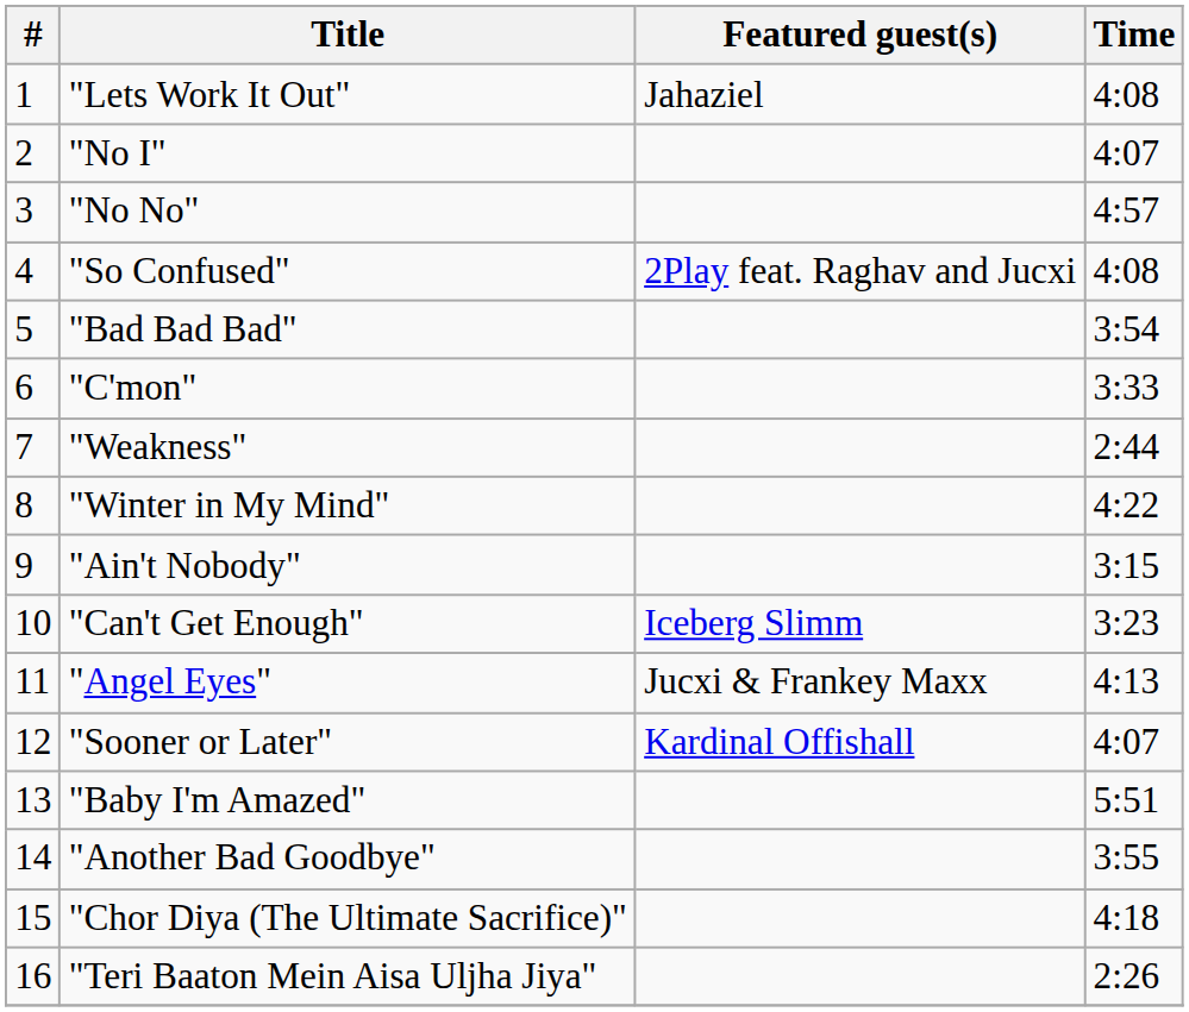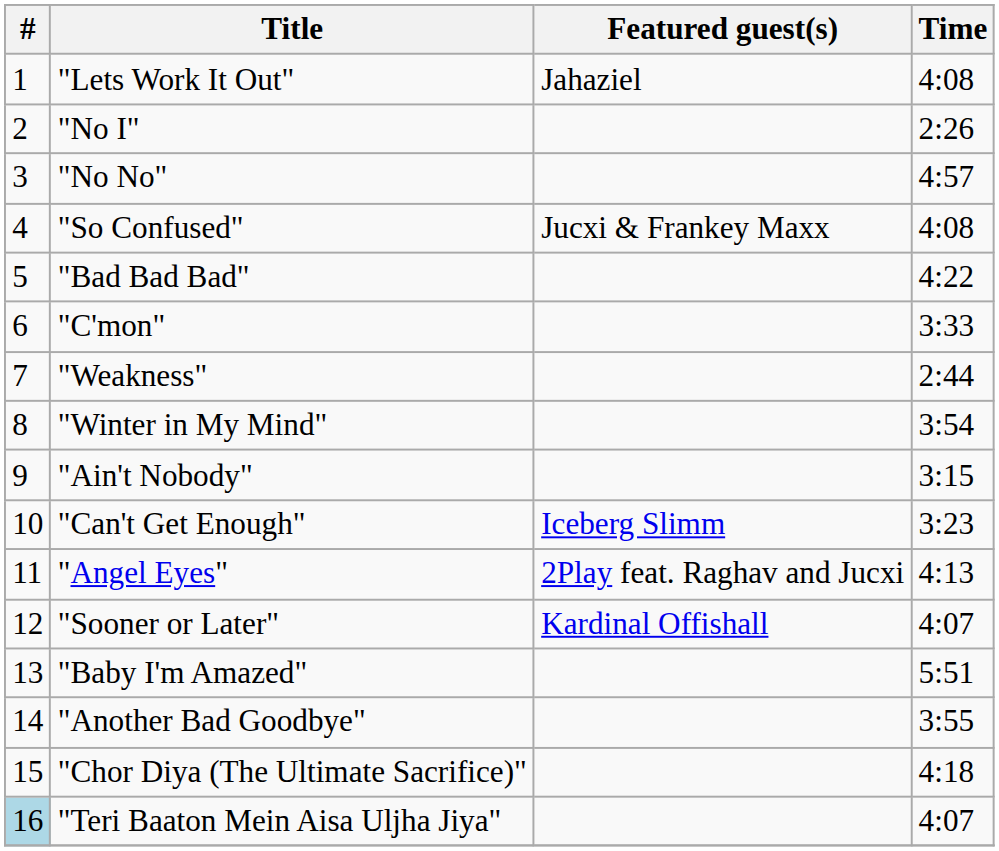 <table class="wikitable">
 <tr>
 <th align="center">#</th>
 <th align="center">Title</th>
 <th align="center">Featured guest(s)</th>
 <th align="center">Time</th>
 </tr>
 <tr>
 <td>1</td>
 <td>"Lets Work It Out"</td>
 <td>Jahaziel</td>
 <td>4:08</td>
 </tr>
 <tr>
 <td>2</td>
 <td>"No I"</td>
 <td></td>
-<td>4:07</td>
+<td>2:26</td>
 </tr>
 <tr>
 <td>3</td>
 <td>"No No"</td>
 <td></td>
 <td>4:57</td>
 </tr>
 <tr>
 <td>4</td>
 <td>"So Confused"</td>
-<td><a href='#'>2Play</a> feat. Raghav and Jucxi</td>
+<td>Jucxi & Frankey Maxx</td>
 <td>4:08</td>
 </tr>
 <tr>
 <td>5</td>
 <td>"Bad Bad Bad"</td>
 <td></td>
-<td>3:54</td>
+<td>4:22</td>
 </tr>
 <tr>
 <td>6</td>
 <td>"C'mon"</td>
 <td></td>
 <td>3:33</td>
 </tr>
 <tr>
 <td>7</td>
 <td>"Weakness"</td>
 <td></td>
 <td>2:44</td>
 </tr>
 <tr>
 <td>8</td>
 <td>"Winter in My Mind"</td>
 <td></td>
-<td>4:22</td>
+<td>3:54</td>
 </tr>
 <tr>
 <td>9</td>
 <td>"Ain't Nobody"</td>
 <td></td>
 <td>3:15</td>
 </tr>
 <tr>
 <td>10</td>
 <td>"Can't Get Enough"</td>
 <td><a href='#'>Iceberg Slimm</a></td>
 <td>3:23</td>
 </tr>
 <tr>
 <td>11</td>
 <td>"<a href='#'>Angel Eyes</a>"</td>
-<td>Jucxi & Frankey Maxx</td>
+<td><a href='#'>2Play</a> feat. Raghav and Jucxi</td>
 <td>4:13</td>
 </tr>
 <tr>
 <td>12</td>
 <td>"Sooner or Later"</td>
 <td><a href='#'>Kardinal Offishall</a></td>
 <td>4:07</td>
 </tr>
 <tr>
 <td>13</td>
 <td>"Baby I'm Amazed"</td>
 <td></td>
 <td>5:51</td>
 </tr>
 <tr>
 <td>14</td>
 <td>"Another Bad Goodbye"</td>
 <td></td>
 <td>3:55</td>
 </tr>
 <tr>
 <td>15</td>
 <td>"Chor Diya (The Ultimate Sacrifice)"</td>
 <td></td>
 <td>4:18</td>
 </tr>
 <tr>
-<td>16</td>
+<td style="background: lightblue;">16</td>
 <td>"Teri Baaton Mein Aisa Uljha Jiya"</td>
 <td></td>
-<td>2:26</td>
+<td>4:07</td>
 </tr>
 <tr>
 </tr>
 </table>
